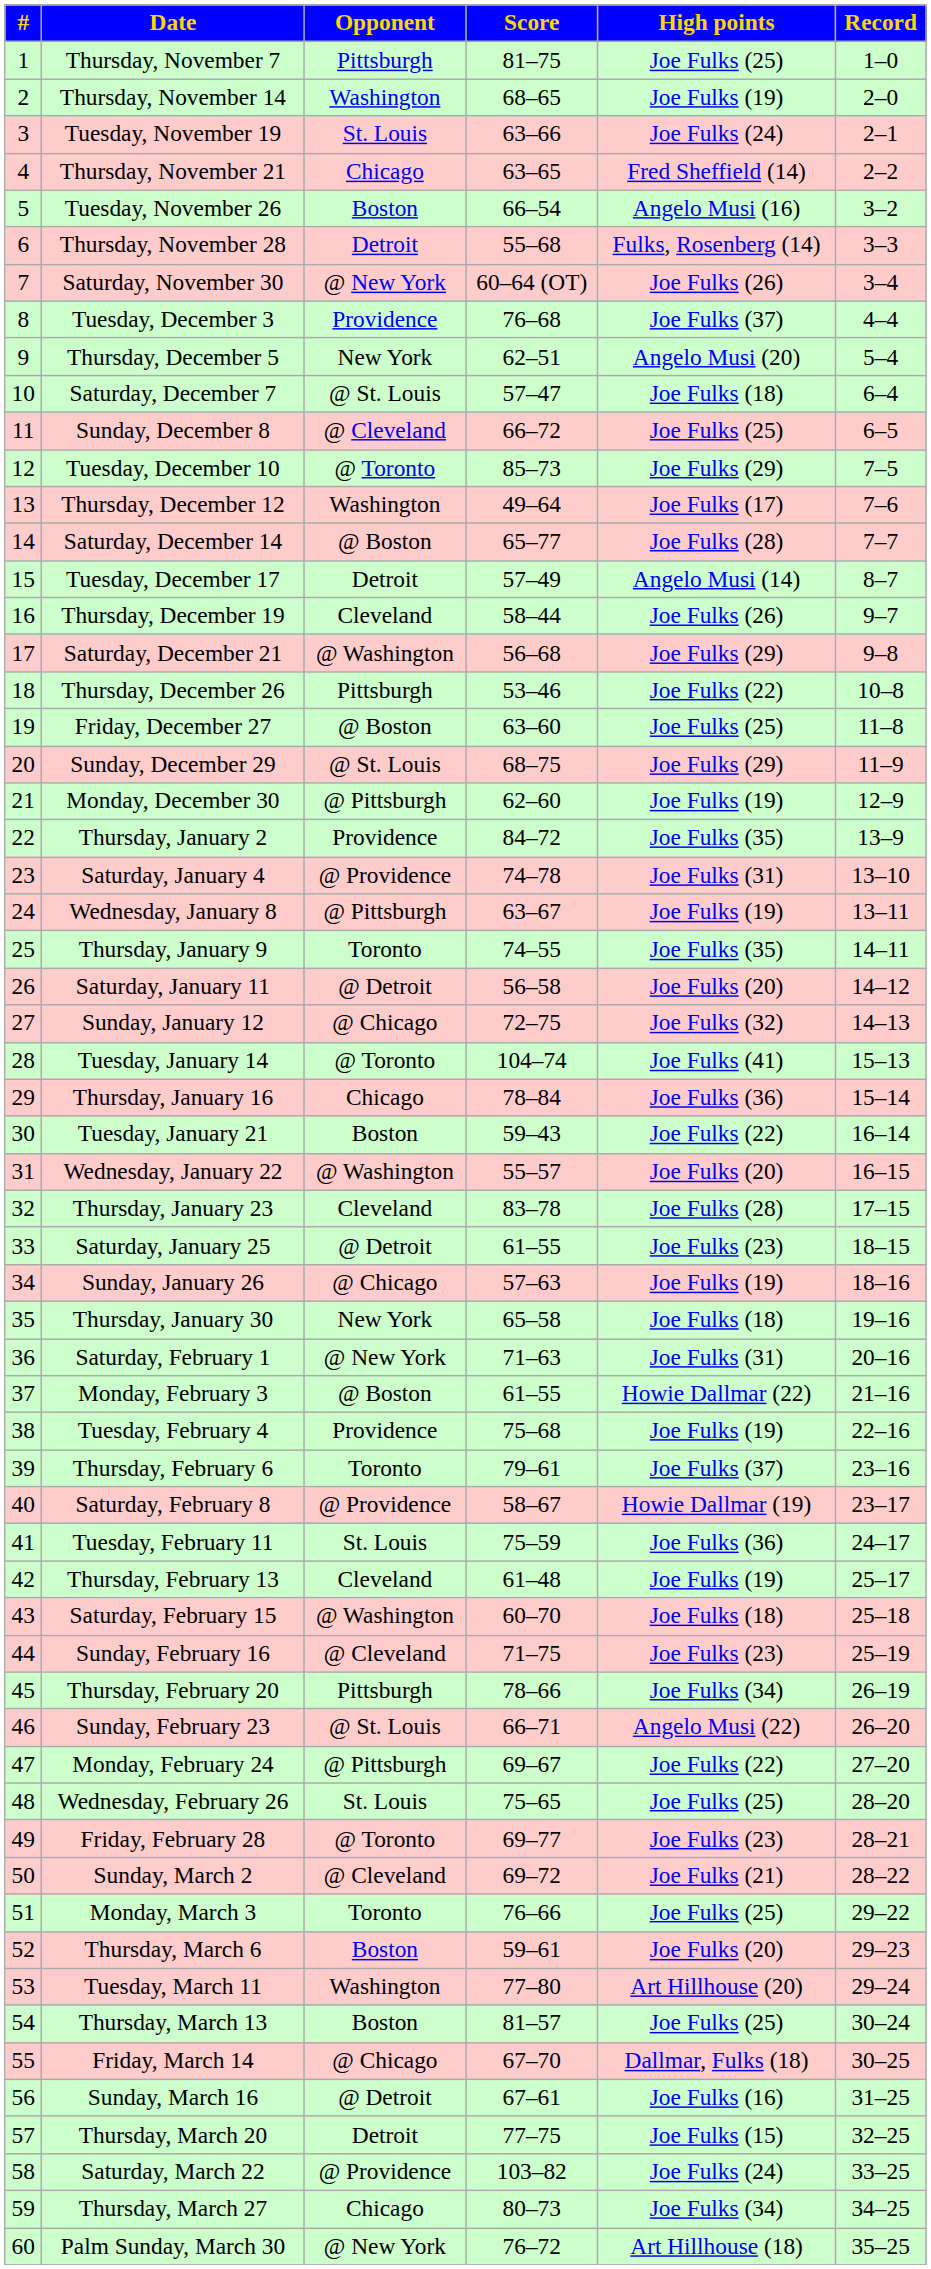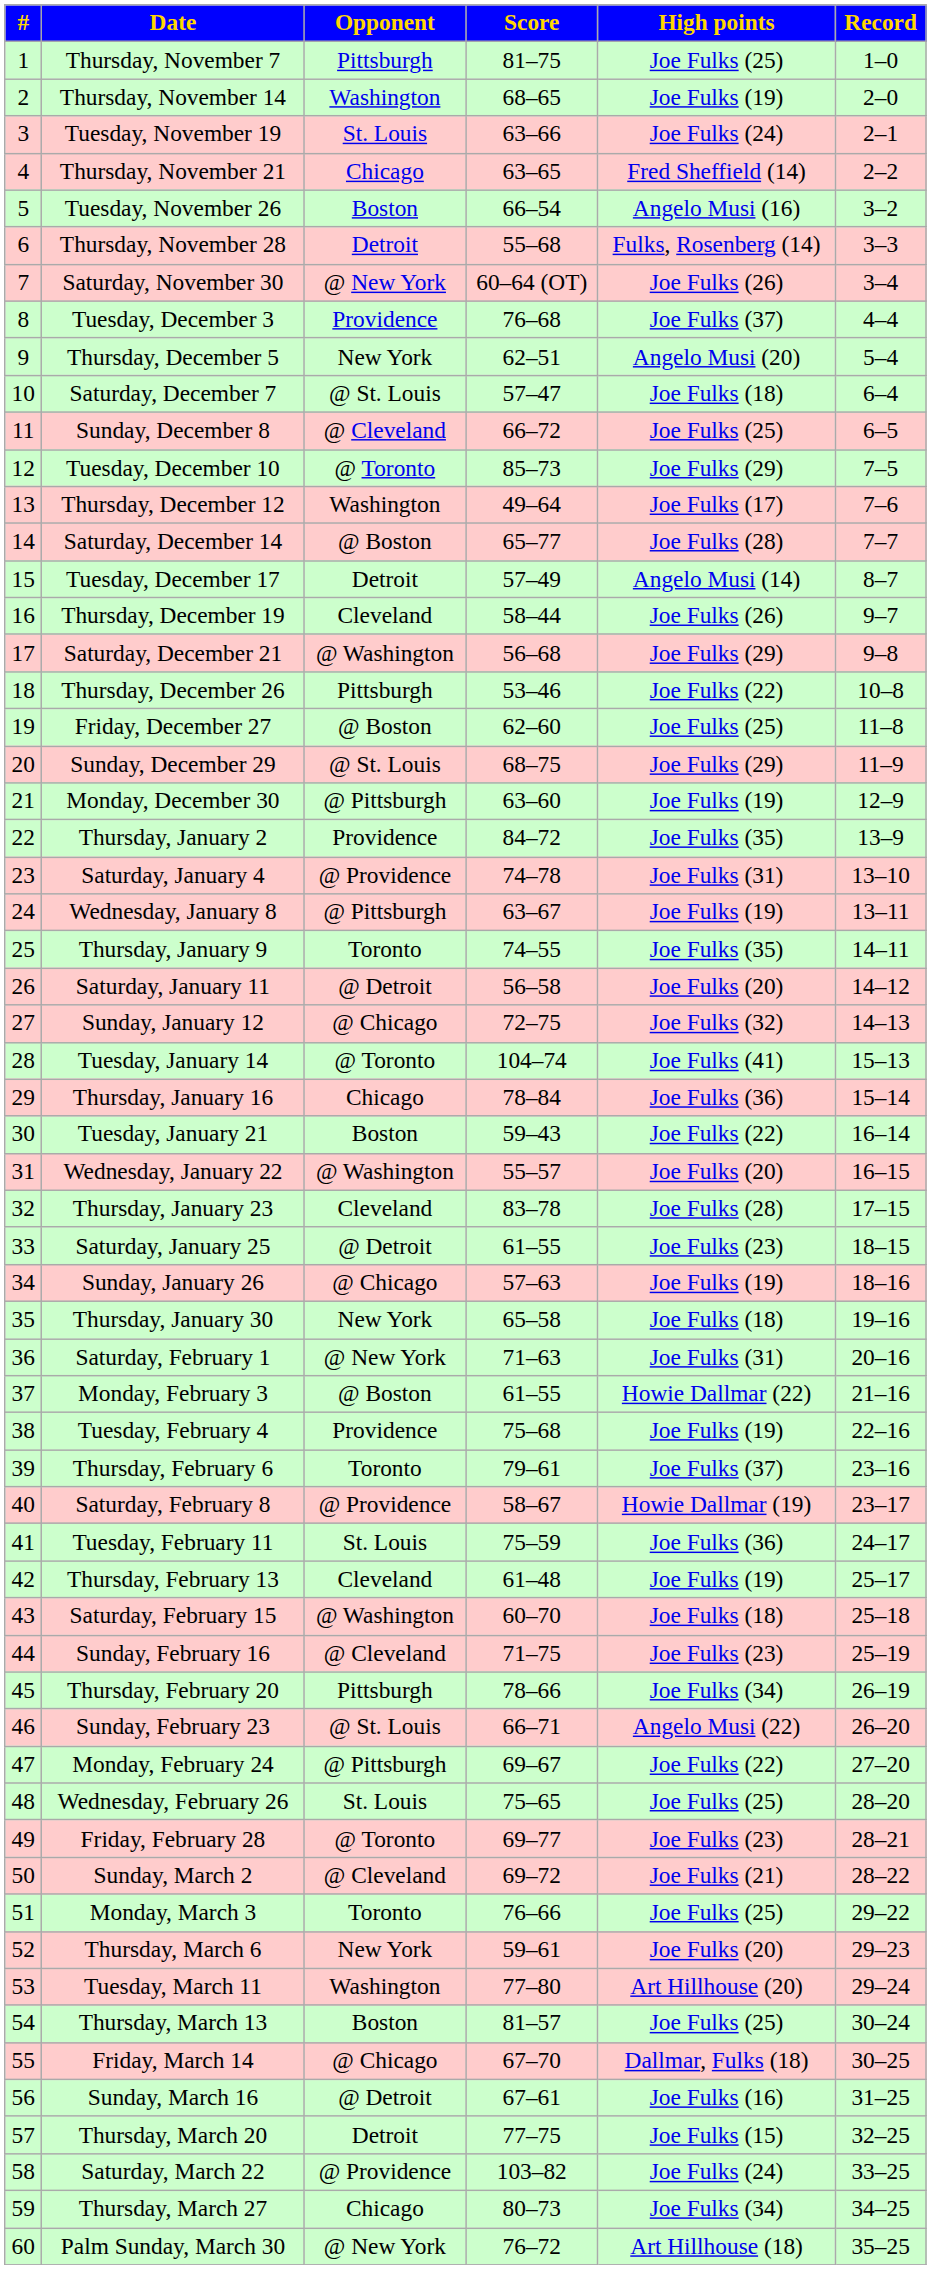 <table class="wikitable" width="50%">
 <tr align="center"  style="background:#0000FF;color:#ffd700;">
 <td><strong>#</strong></td>
 <td><strong>Date</strong></td>
 <td><strong>Opponent</strong></td>
 <td><strong>Score</strong></td>
 <td><strong>High points</strong></td>
 <td><strong>Record</strong></td>
 </tr>
 <tr align="center" bgcolor="ccffcc">
 <td>1</td>
 <td>Thursday, November 7</td>
 <td><a href='#'>Pittsburgh</a></td>
 <td>81–75</td>
 <td><a href='#'>Joe Fulks</a> (25)</td>
 <td>1–0</td>
 </tr>
 <tr align="center" bgcolor="ccffcc">
 <td>2</td>
 <td>Thursday, November 14</td>
 <td><a href='#'>Washington</a></td>
 <td>68–65</td>
 <td><a href='#'>Joe Fulks</a> (19)</td>
 <td>2–0</td>
 </tr>
 <tr align="center" bgcolor="ffcccc">
 <td>3</td>
 <td>Tuesday, November 19</td>
 <td><a href='#'>St. Louis</a></td>
 <td>63–66</td>
 <td><a href='#'>Joe Fulks</a> (24)</td>
 <td>2–1</td>
 </tr>
 <tr align="center" bgcolor="ffcccc">
 <td>4</td>
 <td>Thursday, November 21</td>
 <td><a href='#'>Chicago</a></td>
 <td>63–65</td>
 <td><a href='#'>Fred Sheffield</a> (14)</td>
 <td>2–2</td>
 </tr>
 <tr align="center" bgcolor="ccffcc">
 <td>5</td>
 <td>Tuesday, November 26</td>
 <td><a href='#'>Boston</a></td>
 <td>66–54</td>
 <td><a href='#'>Angelo Musi</a> (16)</td>
 <td>3–2</td>
 </tr>
 <tr align="center" bgcolor="ffcccc">
 <td>6</td>
 <td>Thursday, November 28</td>
 <td><a href='#'>Detroit</a></td>
 <td>55–68</td>
 <td><a href='#'>Fulks</a>, <a href='#'>Rosenberg</a> (14)</td>
 <td>3–3</td>
 </tr>
 <tr align="center" bgcolor="ffcccc">
 <td>7</td>
 <td>Saturday, November 30</td>
 <td>@ <a href='#'>New York</a></td>
 <td>60–64 (OT)</td>
 <td><a href='#'>Joe Fulks</a> (26)</td>
 <td>3–4</td>
 </tr>
 <tr align="center" bgcolor="ccffcc">
 <td>8</td>
 <td>Tuesday, December 3</td>
 <td><a href='#'>Providence</a></td>
 <td>76–68</td>
 <td><a href='#'>Joe Fulks</a> (37)</td>
 <td>4–4</td>
 </tr>
 <tr align="center" bgcolor="ccffcc">
 <td>9</td>
 <td>Thursday, December 5</td>
 <td>New York</td>
 <td>62–51</td>
 <td><a href='#'>Angelo Musi</a> (20)</td>
 <td>5–4</td>
 </tr>
 <tr align="center" bgcolor="ccffcc">
 <td>10</td>
 <td>Saturday, December 7</td>
 <td>@ St. Louis</td>
 <td>57–47</td>
 <td><a href='#'>Joe Fulks</a> (18)</td>
 <td>6–4</td>
 </tr>
 <tr align="center" bgcolor="ffcccc">
 <td>11</td>
 <td>Sunday, December 8</td>
 <td>@ <a href='#'>Cleveland</a></td>
 <td>66–72</td>
 <td><a href='#'>Joe Fulks</a> (25)</td>
 <td>6–5</td>
 </tr>
 <tr align="center" bgcolor="ccffcc">
 <td>12</td>
 <td>Tuesday, December 10</td>
 <td>@ <a href='#'>Toronto</a></td>
 <td>85–73</td>
 <td><a href='#'>Joe Fulks</a> (29)</td>
 <td>7–5</td>
 </tr>
 <tr align="center" bgcolor="ffcccc">
 <td>13</td>
 <td>Thursday, December 12</td>
 <td>Washington</td>
 <td>49–64</td>
 <td><a href='#'>Joe Fulks</a> (17)</td>
 <td>7–6</td>
 </tr>
 <tr align="center" bgcolor="ffcccc">
 <td>14</td>
 <td>Saturday, December 14</td>
 <td>@ Boston</td>
 <td>65–77</td>
 <td><a href='#'>Joe Fulks</a> (28)</td>
 <td>7–7</td>
 </tr>
 <tr align="center" bgcolor="ccffcc">
 <td>15</td>
 <td>Tuesday, December 17</td>
 <td>Detroit</td>
 <td>57–49</td>
 <td><a href='#'>Angelo Musi</a> (14)</td>
 <td>8–7</td>
 </tr>
 <tr align="center" bgcolor="ccffcc">
 <td>16</td>
 <td>Thursday, December 19</td>
 <td>Cleveland</td>
 <td>58–44</td>
 <td><a href='#'>Joe Fulks</a> (26)</td>
 <td>9–7</td>
 </tr>
 <tr align="center" bgcolor="ffcccc">
 <td>17</td>
 <td>Saturday, December 21</td>
 <td>@ Washington</td>
 <td>56–68</td>
 <td><a href='#'>Joe Fulks</a> (29)</td>
 <td>9–8</td>
 </tr>
 <tr align="center" bgcolor="ccffcc">
 <td>18</td>
 <td>Thursday, December 26</td>
 <td>Pittsburgh</td>
 <td>53–46</td>
 <td><a href='#'>Joe Fulks</a> (22)</td>
 <td>10–8</td>
 </tr>
 <tr align="center" bgcolor="ccffcc">
 <td>19</td>
 <td>Friday, December 27</td>
 <td>@ Boston</td>
-<td>63–60</td>
+<td>62–60</td>
 <td><a href='#'>Joe Fulks</a> (25)</td>
 <td>11–8</td>
 </tr>
 <tr align="center" bgcolor="ffcccc">
 <td>20</td>
 <td>Sunday, December 29</td>
 <td>@ St. Louis</td>
 <td>68–75</td>
 <td><a href='#'>Joe Fulks</a> (29)</td>
 <td>11–9</td>
 </tr>
 <tr align="center" bgcolor="ccffcc">
 <td>21</td>
 <td>Monday, December 30</td>
 <td>@ Pittsburgh</td>
-<td>62–60</td>
+<td>63–60</td>
 <td><a href='#'>Joe Fulks</a> (19)</td>
 <td>12–9</td>
 </tr>
 <tr align="center" bgcolor="ccffcc">
 <td>22</td>
 <td>Thursday, January 2</td>
 <td>Providence</td>
 <td>84–72</td>
 <td><a href='#'>Joe Fulks</a> (35)</td>
 <td>13–9</td>
 </tr>
 <tr align="center" bgcolor="ffcccc">
 <td>23</td>
 <td>Saturday, January 4</td>
 <td>@ Providence</td>
 <td>74–78</td>
 <td><a href='#'>Joe Fulks</a> (31)</td>
 <td>13–10</td>
 </tr>
 <tr align="center" bgcolor="ffcccc">
 <td>24</td>
 <td>Wednesday, January 8</td>
 <td>@ Pittsburgh</td>
 <td>63–67</td>
 <td><a href='#'>Joe Fulks</a> (19)</td>
 <td>13–11</td>
 </tr>
 <tr align="center" bgcolor="ccffcc">
 <td>25</td>
 <td>Thursday, January 9</td>
 <td>Toronto</td>
 <td>74–55</td>
 <td><a href='#'>Joe Fulks</a> (35)</td>
 <td>14–11</td>
 </tr>
 <tr align="center" bgcolor="ffcccc">
 <td>26</td>
 <td>Saturday, January 11</td>
 <td>@ Detroit</td>
 <td>56–58</td>
 <td><a href='#'>Joe Fulks</a> (20)</td>
 <td>14–12</td>
 </tr>
 <tr align="center" bgcolor="ffcccc">
 <td>27</td>
 <td>Sunday, January 12</td>
 <td>@ Chicago</td>
 <td>72–75</td>
 <td><a href='#'>Joe Fulks</a> (32)</td>
 <td>14–13</td>
 </tr>
 <tr align="center" bgcolor="ccffcc">
 <td>28</td>
 <td>Tuesday, January 14</td>
 <td>@ Toronto</td>
 <td>104–74</td>
 <td><a href='#'>Joe Fulks</a> (41)</td>
 <td>15–13</td>
 </tr>
 <tr align="center" bgcolor="ffcccc">
 <td>29</td>
 <td>Thursday, January 16</td>
 <td>Chicago</td>
 <td>78–84</td>
 <td><a href='#'>Joe Fulks</a> (36)</td>
 <td>15–14</td>
 </tr>
 <tr align="center" bgcolor="ccffcc">
 <td>30</td>
 <td>Tuesday, January 21</td>
 <td>Boston</td>
 <td>59–43</td>
 <td><a href='#'>Joe Fulks</a> (22)</td>
 <td>16–14</td>
 </tr>
 <tr align="center" bgcolor="ffcccc">
 <td>31</td>
 <td>Wednesday, January 22</td>
 <td>@ Washington</td>
 <td>55–57</td>
 <td><a href='#'>Joe Fulks</a> (20)</td>
 <td>16–15</td>
 </tr>
 <tr align="center" bgcolor="ccffcc">
 <td>32</td>
 <td>Thursday, January 23</td>
 <td>Cleveland</td>
 <td>83–78</td>
 <td><a href='#'>Joe Fulks</a> (28)</td>
 <td>17–15</td>
 </tr>
 <tr align="center" bgcolor="ccffcc">
 <td>33</td>
 <td>Saturday, January 25</td>
 <td>@ Detroit</td>
 <td>61–55</td>
 <td><a href='#'>Joe Fulks</a> (23)</td>
 <td>18–15</td>
 </tr>
 <tr align="center" bgcolor="ffcccc">
 <td>34</td>
 <td>Sunday, January 26</td>
 <td>@ Chicago</td>
 <td>57–63</td>
 <td><a href='#'>Joe Fulks</a> (19)</td>
 <td>18–16</td>
 </tr>
 <tr align="center" bgcolor="ccffcc">
 <td>35</td>
 <td>Thursday, January 30</td>
 <td>New York</td>
 <td>65–58</td>
 <td><a href='#'>Joe Fulks</a> (18)</td>
 <td>19–16</td>
 </tr>
 <tr align="center" bgcolor="ccffcc">
 <td>36</td>
 <td>Saturday, February 1</td>
 <td>@ New York</td>
 <td>71–63</td>
 <td><a href='#'>Joe Fulks</a> (31)</td>
 <td>20–16</td>
 </tr>
 <tr align="center" bgcolor="ccffcc">
 <td>37</td>
 <td>Monday, February 3</td>
 <td>@ Boston</td>
 <td>61–55</td>
 <td><a href='#'>Howie Dallmar</a> (22)</td>
 <td>21–16</td>
 </tr>
 <tr align="center" bgcolor="ccffcc">
 <td>38</td>
 <td>Tuesday, February 4</td>
 <td>Providence</td>
 <td>75–68</td>
 <td><a href='#'>Joe Fulks</a> (19)</td>
 <td>22–16</td>
 </tr>
 <tr align="center" bgcolor="ccffcc">
 <td>39</td>
 <td>Thursday, February 6</td>
 <td>Toronto</td>
 <td>79–61</td>
 <td><a href='#'>Joe Fulks</a> (37)</td>
 <td>23–16</td>
 </tr>
 <tr align="center" bgcolor="ffcccc">
 <td>40</td>
 <td>Saturday, February 8</td>
 <td>@ Providence</td>
 <td>58–67</td>
 <td><a href='#'>Howie Dallmar</a> (19)</td>
 <td>23–17</td>
 </tr>
 <tr align="center" bgcolor="ccffcc">
 <td>41</td>
 <td>Tuesday, February 11</td>
 <td>St. Louis</td>
 <td>75–59</td>
 <td><a href='#'>Joe Fulks</a> (36)</td>
 <td>24–17</td>
 </tr>
 <tr align="center" bgcolor="ccffcc">
 <td>42</td>
 <td>Thursday, February 13</td>
 <td>Cleveland</td>
 <td>61–48</td>
 <td><a href='#'>Joe Fulks</a> (19)</td>
 <td>25–17</td>
 </tr>
 <tr align="center" bgcolor="ffcccc">
 <td>43</td>
 <td>Saturday, February 15</td>
 <td>@ Washington</td>
 <td>60–70</td>
 <td><a href='#'>Joe Fulks</a> (18)</td>
 <td>25–18</td>
 </tr>
 <tr align="center" bgcolor="ffcccc">
 <td>44</td>
 <td>Sunday, February 16</td>
 <td>@ Cleveland</td>
 <td>71–75</td>
 <td><a href='#'>Joe Fulks</a> (23)</td>
 <td>25–19</td>
 </tr>
 <tr align="center" bgcolor="ccffcc">
 <td>45</td>
 <td>Thursday, February 20</td>
 <td>Pittsburgh</td>
 <td>78–66</td>
 <td><a href='#'>Joe Fulks</a> (34)</td>
 <td>26–19</td>
 </tr>
 <tr align="center" bgcolor="ffcccc">
 <td>46</td>
 <td>Sunday, February 23</td>
 <td>@ St. Louis</td>
 <td>66–71</td>
 <td><a href='#'>Angelo Musi</a> (22)</td>
 <td>26–20</td>
 </tr>
 <tr align="center" bgcolor="ccffcc">
 <td>47</td>
 <td>Monday, February 24</td>
 <td>@ Pittsburgh</td>
 <td>69–67</td>
 <td><a href='#'>Joe Fulks</a> (22)</td>
 <td>27–20</td>
 </tr>
 <tr align="center" bgcolor="ccffcc">
 <td>48</td>
 <td>Wednesday, February 26</td>
 <td>St. Louis</td>
 <td>75–65</td>
 <td><a href='#'>Joe Fulks</a> (25)</td>
 <td>28–20</td>
 </tr>
 <tr align="center" bgcolor="ffcccc">
 <td>49</td>
 <td>Friday, February 28</td>
 <td>@ Toronto</td>
 <td>69–77</td>
 <td><a href='#'>Joe Fulks</a> (23)</td>
 <td>28–21</td>
 </tr>
 <tr align="center" bgcolor="ffcccc">
 <td>50</td>
 <td>Sunday, March 2</td>
 <td>@ Cleveland</td>
 <td>69–72</td>
 <td><a href='#'>Joe Fulks</a> (21)</td>
 <td>28–22</td>
 </tr>
 <tr align="center" bgcolor="ccffcc">
 <td>51</td>
 <td>Monday, March 3</td>
 <td>Toronto</td>
 <td>76–66</td>
 <td><a href='#'>Joe Fulks</a> (25)</td>
 <td>29–22</td>
 </tr>
 <tr align="center" bgcolor="ffcccc">
 <td>52</td>
 <td>Thursday, March 6</td>
-<td><a href='#'>Boston</a></td>
+<td>New York</td>
 <td>59–61</td>
 <td><a href='#'>Joe Fulks</a> (20)</td>
 <td>29–23</td>
 </tr>
 <tr align="center" bgcolor="ffcccc">
 <td>53</td>
 <td>Tuesday, March 11</td>
 <td>Washington</td>
 <td>77–80</td>
 <td><a href='#'>Art Hillhouse</a> (20)</td>
 <td>29–24</td>
 </tr>
 <tr align="center" bgcolor="ccffcc">
 <td>54</td>
 <td>Thursday, March 13</td>
 <td>Boston</td>
 <td>81–57</td>
 <td><a href='#'>Joe Fulks</a> (25)</td>
 <td>30–24</td>
 </tr>
 <tr align="center" bgcolor="ffcccc">
 <td>55</td>
 <td>Friday, March 14</td>
 <td>@ Chicago</td>
 <td>67–70</td>
 <td><a href='#'>Dallmar</a>, <a href='#'>Fulks</a> (18)</td>
 <td>30–25</td>
 </tr>
 <tr align="center" bgcolor="ccffcc">
 <td>56</td>
 <td>Sunday, March 16</td>
 <td>@ Detroit</td>
 <td>67–61</td>
 <td><a href='#'>Joe Fulks</a> (16)</td>
 <td>31–25</td>
 </tr>
 <tr align="center" bgcolor="ccffcc">
 <td>57</td>
 <td>Thursday, March 20</td>
 <td>Detroit</td>
 <td>77–75</td>
 <td><a href='#'>Joe Fulks</a> (15)</td>
 <td>32–25</td>
 </tr>
 <tr align="center" bgcolor="ccffcc">
 <td>58</td>
 <td>Saturday, March 22</td>
 <td>@ Providence</td>
 <td>103–82</td>
 <td><a href='#'>Joe Fulks</a> (24)</td>
 <td>33–25</td>
 </tr>
 <tr align="center" bgcolor="ccffcc">
 <td>59</td>
 <td>Thursday, March 27</td>
 <td>Chicago</td>
 <td>80–73</td>
 <td><a href='#'>Joe Fulks</a> (34)</td>
 <td>34–25</td>
 </tr>
 <tr align="center" bgcolor="ccffcc">
 <td>60</td>
 <td>Palm Sunday, March 30</td>
 <td>@ New York</td>
 <td>76–72</td>
 <td><a href='#'>Art Hillhouse</a> (18)</td>
 <td>35–25</td>
 </tr>
 </table>
